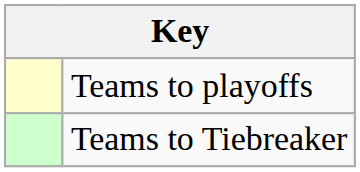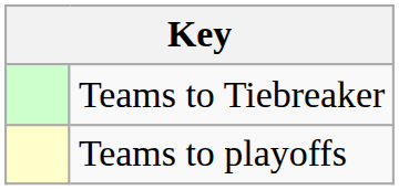 <table class="wikitable" style="text-align: center;">
 <tr>
 <th colspan=2>Key</th>
 </tr>
 <tr>
+<td style="background:#ccffcc; width:20px;"></td>
+<td align=left>Teams to Tiebreaker</td>
+</tr>
+<tr>
 <td style="background:#ffffcc; width:20px;"></td>
 <td align=left>Teams to playoffs</td>
 </tr>
-<tr>
-<td style="background:#ccffcc; width:20px;"></td>
-<td align=left>Teams to Tiebreaker</td>
-</tr>
 </table>
